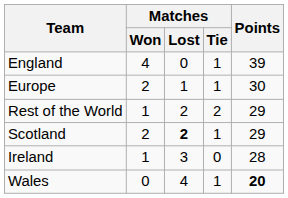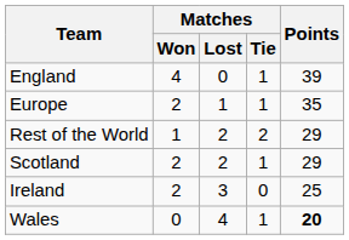 <table class="wikitable" style="text-align:center">
 <tr>
 <th rowspan=2>Team</th>
 <th colspan=3>Matches</th>
 <th rowspan=2>Points</th>
 </tr>
 <tr>
 <th>Won</th>
 <th>Lost</th>
 <th>Tie</th>
 </tr>
 <tr>
 <td align=left> England</td>
 <td>4</td>
 <td>0</td>
 <td>1</td>
 <td>39</td>
 </tr>
 <tr>
 <td align=left> Europe</td>
 <td>2</td>
 <td>1</td>
 <td>1</td>
-<td>30</td>
+<td>35</td>
 </tr>
 <tr>
 <td align=left>Rest of the World</td>
 <td>1</td>
 <td>2</td>
 <td>2</td>
 <td>29</td>
 </tr>
 <tr>
 <td align=left> Scotland</td>
 <td>2</td>
-<td><strong>2</strong></td>
+<td>2</td>
 <td>1</td>
 <td>29</td>
 </tr>
 <tr>
 <td align=left> Ireland</td>
-<td>1</td>
+<td>2</td>
 <td>3</td>
 <td>0</td>
-<td>28</td>
+<td>25</td>
 </tr>
 <tr>
 <td align=left> Wales</td>
 <td>0</td>
 <td>4</td>
 <td>1</td>
 <td><strong>20</strong></td>
 </tr>
 </table>
